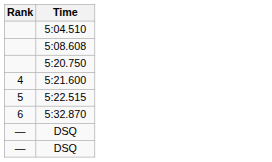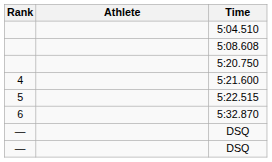 <table class=wikitable style="text-align:center">
 <tr>
 <th width=40>Rank</th>
+<th width=250>Athlete</th>
 <th width=80>Time</th>
 </tr>
 <tr>
 <td></td>
+<td align=left></td>
 <td>5:04.510</td>
 </tr>
 <tr>
 <td></td>
+<td align=left></td>
 <td>5:08.608</td>
 </tr>
 <tr>
 <td></td>
+<td align=left></td>
 <td>5:20.750</td>
 </tr>
 <tr>
 <td>4</td>
+<td align=left></td>
 <td>5:21.600</td>
 </tr>
 <tr>
 <td>5</td>
+<td align=left></td>
 <td>5:22.515</td>
 </tr>
 <tr>
 <td>6</td>
+<td align=left></td>
 <td>5:32.870</td>
 </tr>
 <tr>
 <td>—</td>
+<td align=left></td>
 <td>DSQ</td>
 </tr>
 <tr>
 <td>—</td>
+<td align=left></td>
 <td>DSQ</td>
 </tr>
 </table>
